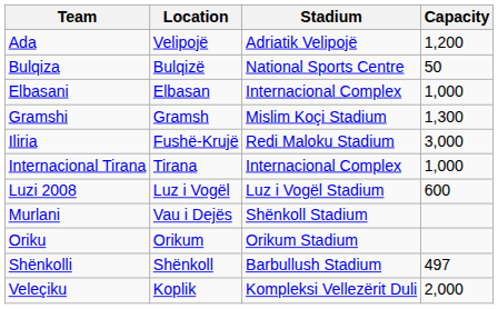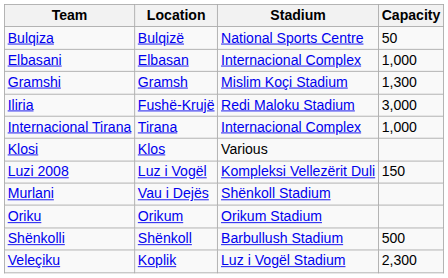 <table class="wikitable sortable">
 <tr>
 <th>Team</th>
 <th>Location</th>
 <th>Stadium</th>
 <th>Capacity</th>
-</tr>
-<tr>
-<td><a href='#'>Ada</a></td>
-<td><a href='#'>Velipojë</a></td>
-<td><a href='#'>Adriatik Velipojë</a></td>
-<td>1,200</td>
 </tr>
 <tr>
 <td><a href='#'>Bulqiza</a></td>
 <td><a href='#'>Bulqizë</a></td>
 <td><a href='#'>National Sports Centre</a></td>
 <td>50</td>
 </tr>
 <tr>
 <td><a href='#'>Elbasani</a></td>
 <td><a href='#'>Elbasan</a></td>
 <td><a href='#'>Internacional Complex</a></td>
 <td>1,000</td>
 </tr>
 <tr>
 <td><a href='#'>Gramshi</a></td>
 <td><a href='#'>Gramsh</a></td>
 <td><a href='#'>Mislim Koçi Stadium</a></td>
 <td>1,300</td>
 </tr>
 <tr>
 <td><a href='#'>Iliria</a></td>
 <td><a href='#'>Fushë-Krujë</a></td>
 <td><a href='#'>Redi Maloku Stadium</a></td>
 <td>3,000</td>
 </tr>
 <tr>
 <td><a href='#'>Internacional Tirana</a></td>
 <td><a href='#'>Tirana</a></td>
 <td><a href='#'>Internacional Complex</a></td>
 <td>1,000</td>
 </tr>
 <tr>
+<td><a href='#'>Klosi</a></td>
+<td><a href='#'>Klos</a></td>
+<td>Various</td>
+<td></td>
+</tr>
+<tr>
 <td><a href='#'>Luzi 2008</a></td>
 <td><a href='#'>Luz i Vogël</a></td>
-<td><a href='#'>Luz i Vogël Stadium</a></td>
-<td>600</td>
+<td><a href='#'>Kompleksi Vellezërit Duli</a></td>
+<td>150</td>
 </tr>
 <tr>
 <td><a href='#'>Murlani</a></td>
 <td><a href='#'>Vau i Dejës</a></td>
 <td><a href='#'>Shënkoll Stadium</a></td>
 <td></td>
 </tr>
 <tr>
 <td><a href='#'>Oriku</a></td>
 <td><a href='#'>Orikum</a></td>
 <td><a href='#'>Orikum Stadium</a></td>
 <td></td>
 </tr>
 <tr>
 <td><a href='#'>Shënkolli</a></td>
 <td><a href='#'>Shënkoll</a></td>
 <td><a href='#'>Barbullush Stadium</a></td>
-<td>497</td>
+<td>500</td>
 </tr>
 <tr>
 <td><a href='#'>Veleçiku</a></td>
 <td><a href='#'>Koplik</a></td>
-<td><a href='#'>Kompleksi Vellezërit Duli</a></td>
-<td>2,000</td>
+<td><a href='#'>Luz i Vogël Stadium</a></td>
+<td>2,300</td>
 </tr>
 </table>
